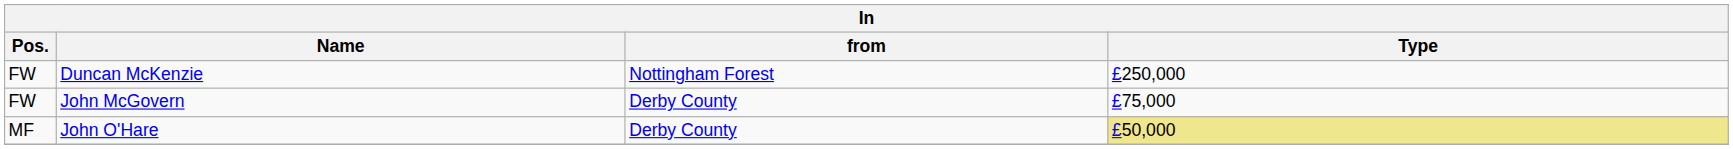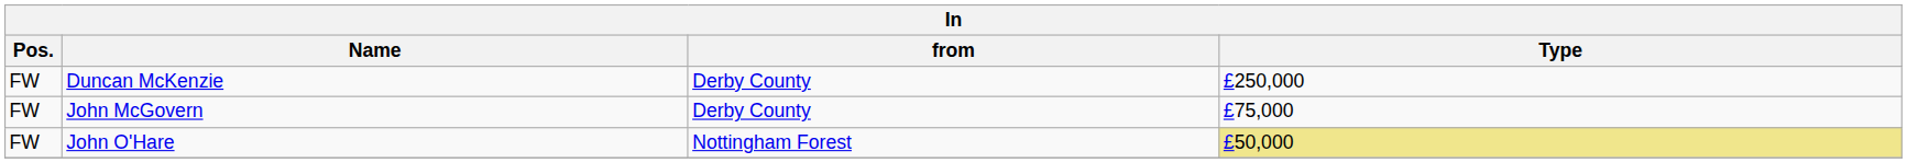 <table class="wikitable" style="font-size:100%;width:99%;">
 <tr>
 <th colspan="4">In</th>
 </tr>
 <tr>
 <th width=3%>Pos.</th>
 <th width=33%>Name</th>
 <th width=28%>from</th>
 <th width=36%>Type</th>
 </tr>
 <tr>
 <td>FW</td>
 <td><a href='#'>Duncan McKenzie</a></td>
-<td><a href='#'>Nottingham Forest</a></td>
+<td><a href='#'>Derby County</a></td>
 <td><a href='#'>£</a>250,000</td>
 </tr>
 <tr>
 <td>FW</td>
 <td><a href='#'>John McGovern</a></td>
 <td><a href='#'>Derby County</a></td>
 <td><a href='#'>£</a>75,000</td>
 </tr>
 <tr>
-<td>MF</td>
+<td>FW</td>
 <td><a href='#'>John O'Hare</a></td>
-<td><a href='#'>Derby County</a></td>
+<td><a href='#'>Nottingham Forest</a></td>
 <td style="background: khaki;"><a href='#'>£</a>50,000</td>
 </tr>
 <tr>
 </tr>
 </table>
